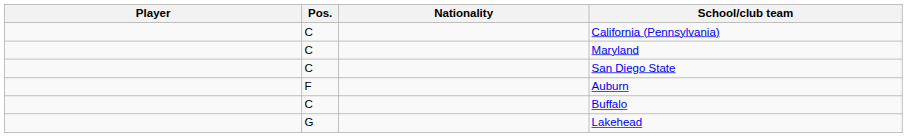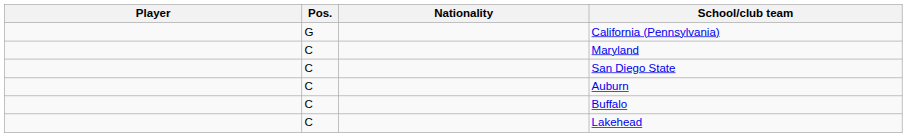 <table class="wikitable sortable sortable">
 <tr>
 <th style="width:19%;">Player</th>
 <th style="width:1%;">Pos.</th>
 <th style="width:16%;">Nationality</th>
 <th style="width:20%;">School/club team</th>
 </tr>
 <tr>
 <td></td>
-<td>C</td>
+<td>G</td>
 <td></td>
 <td><a href='#'>California (Pennsylvania)</a> </td>
 </tr>
 <tr>
 <td></td>
 <td>C</td>
 <td></td>
 <td><a href='#'>Maryland</a> </td>
 </tr>
 <tr>
 <td></td>
 <td>C</td>
 <td></td>
 <td><a href='#'>San Diego State</a> </td>
 </tr>
 <tr>
 <td></td>
-<td>F</td>
+<td>C</td>
 <td></td>
 <td><a href='#'>Auburn</a> </td>
 </tr>
 <tr>
 <td></td>
 <td>C</td>
 <td></td>
 <td><a href='#'>Buffalo</a> </td>
 </tr>
 <tr>
 <td></td>
-<td>G</td>
+<td>C</td>
 <td></td>
 <td><a href='#'>Lakehead</a> </td>
 </tr>
 </table>
